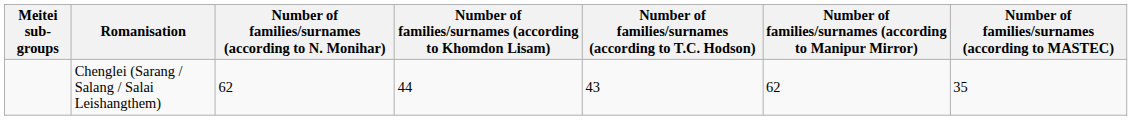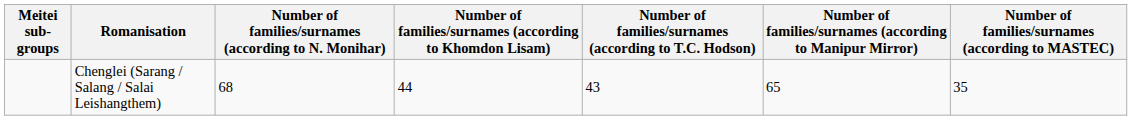 <table class="wikitable sortable">
 <tr>
 <th>Meitei sub-groups</th>
 <th>Romanisation</th>
 <th>Number of families/surnames (according to  N. Monihar)</th>
 <th>Number of families/surnames (according to Khomdon Lisam)</th>
 <th>Number of families/surnames (according to T.C. Hodson)</th>
 <th>Number of families/surnames (according to Manipur Mirror)</th>
 <th>Number of families/surnames (according to MASTEC)</th>
 </tr>
 <tr>
 <td></td>
 <td>Chenglei (Sarang / Salang / Salai Leishangthem)</td>
-<td>62</td>
+<td>68</td>
 <td>44</td>
 <td>43</td>
-<td>62</td>
+<td>65</td>
 <td>35</td>
 </tr>
 </table>
